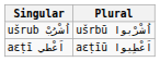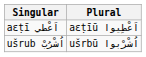 <table class="wikitable">
 <tr>
 <th>Singular</th>
 <th>Plural</th>
 </tr>
 <tr>
+<td>aɛṭī اَعْطي</td>
+<td>aɛṭīū اَعْطِيوا</td>
+</tr>
+<tr>
 <td>ušrub اُشْرُبْ</td>
 <td>ušrbū اُشْرْبوا</td>
 </tr>
-<tr>
-<td>aɛṭī اَعْطي</td>
-<td>aɛṭīū اَعْطِيوا</td>
-</tr>
 </table>
